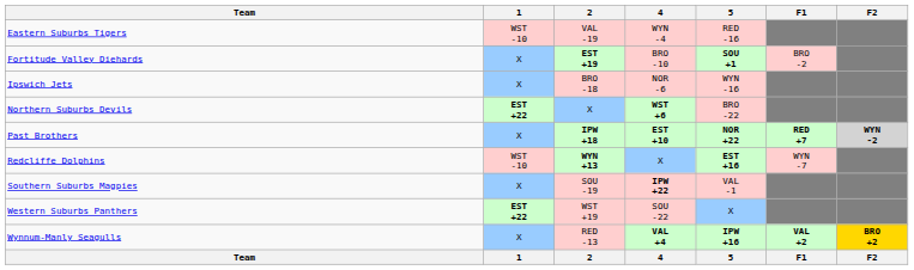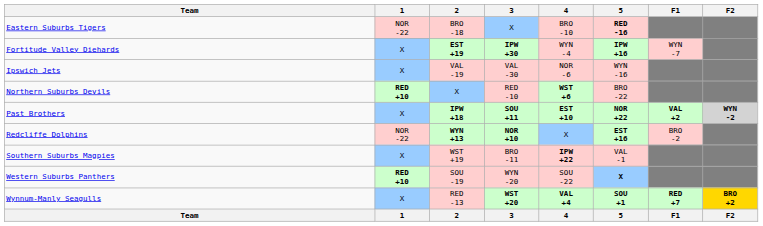 <table class="wikitable sortable" style="font-size:85%; text-align:center; width:70%">
 <tr>
 <th valign="middle">Team</th>
 <th>1</th>
 <th>2</th>
+<th>3</th>
 <th>4</th>
 <th>5</th>
 <th>F1</th>
 <th>F2</th>
 </tr>
 <tr>
 <td align="left"><a href='#'>Eastern Suburbs Tigers</a></td>
-<td style="background:#FFCFCF;">WST<br>-10</td>
-<td style="background:#FFCFCF;">VAL<br>-19</td>
-<td style="background:#FFCFCF;">WYN<br>-4</td>
-<td style="background:#FFCFCF;">RED<br>-16</td>
+<td style="background:#FFCFCF;">NOR<br>-22</td>
+<td style="background:#FFCFCF;">BRO<br>-18</td>
+<td style="background:#99ccff;">X</td>
+<td style="background:#FFCFCF;">BRO<br>-10</td>
+<td style="background:#FFCFCF;"><strong>RED<br>-16</strong></td>
 <td style="background:#808080;"></td>
 <td style="background:#808080;"></td>
 </tr>
 <tr>
 <td align="left"><a href='#'>Fortitude Valley Diehards</a></td>
 <td style="background:#99ccff;">X</td>
 <td style="background:#cfc;"><strong>EST</strong><br><strong>+19</strong></td>
-<td style="background:#FFCFCF;">BRO<br>-10</td>
-<td style="background:#cfc;"><strong>SOU</strong><br><strong>+1</strong></td>
-<td style="background:#FFCFCF;">BRO<br>-2</td>
+<td style="background:#cfc;"><strong>IPW</strong><br><strong>+30</strong></td>
+<td style="background:#FFCFCF;">WYN<br>-4</td>
+<td style="background:#cfc;"><strong>IPW</strong><br><strong>+16</strong></td>
+<td style="background:#FFCFCF;">WYN<br>-7</td>
 <td style="background:#808080;"></td>
 </tr>
 <tr>
 <td align="left"><a href='#'>Ipswich Jets</a></td>
 <td style="background:#99ccff;">X</td>
-<td style="background:#FFCFCF;">BRO<br>-18</td>
+<td style="background:#FFCFCF;">VAL<br>-19</td>
+<td style="background:#FFCFCF;">VAL<br>-30</td>
 <td style="background:#FFCFCF;">NOR<br>-6</td>
 <td style="background:#FFCFCF;">WYN<br>-16</td>
 <td style="background:#808080;"></td>
 <td style="background:#808080;"></td>
 </tr>
 <tr>
 <td align="left"><a href='#'>Northern Suburbs Devils</a></td>
-<td style="background:#cfc;"><strong>EST</strong><br><strong>+22</strong></td>
+<td style="background:#cfc;"><strong>RED</strong><br><strong>+10</strong></td>
 <td style="background:#99ccff;">X</td>
+<td style="background:#FFCFCF;">RED<br>-10</td>
 <td style="background:#cfc;"><strong>WST</strong><br><strong>+6</strong></td>
 <td style="background:#FFCFCF;">BRO<br>-22</td>
 <td style="background:#808080;"></td>
 <td style="background:#808080;"></td>
 </tr>
 <tr>
 <td align="left"><a href='#'>Past Brothers</a></td>
 <td style="background:#99ccff;">X</td>
 <td style="background:#cfc;"><strong>IPW</strong><br><strong>+18</strong></td>
+<td style="background:#cfc;"><strong>SOU</strong><br><strong>+11</strong></td>
 <td style="background:#cfc;"><strong>EST</strong><br><strong>+10</strong></td>
 <td style="background:#cfc;"><strong>NOR</strong><br><strong>+22</strong></td>
-<td style="background:#cfc;"><strong>RED</strong><br><strong>+7</strong></td>
+<td style="background:#cfc;"><strong>VAL</strong><br><strong>+2</strong></td>
 <td style="background:#D3D3D3;"><strong>WYN<br>-2</strong></td>
 </tr>
 <tr>
 <td align="left"><a href='#'>Redcliffe Dolphins</a></td>
-<td style="background:#FFCFCF;">WST<br>-10</td>
+<td style="background:#FFCFCF;">NOR<br>-22</td>
 <td style="background:#cfc;"><strong>WYN</strong><br><strong>+13</strong></td>
+<td style="background:#cfc;"><strong>NOR</strong><br><strong>+10</strong></td>
 <td style="background:#99ccff;">X</td>
 <td style="background:#cfc;"><strong>EST</strong><br><strong>+16</strong></td>
-<td style="background:#FFCFCF;">WYN<br>-7</td>
+<td style="background:#FFCFCF;">BRO<br>-2</td>
 <td style="background:#808080;"></td>
 </tr>
 <tr>
 <td align="left"><a href='#'>Southern Suburbs Magpies</a></td>
 <td style="background:#99ccff;">X</td>
-<td style="background:#FFCFCF;">SOU<br>-19</td>
+<td style="background:#FFCFCF;">WST<br>+19</td>
+<td style="background:#FFCFCF;">BRO<br>-11</td>
 <td style="background:#FFCFCF;"><strong>IPW</strong><br><strong>+22</strong></td>
 <td style="background:#FFCFCF;">VAL<br>-1</td>
 <td style="background:#808080;"></td>
 <td style="background:#808080;"></td>
 </tr>
 <tr>
 <td align="left"><a href='#'>Western Suburbs Panthers</a></td>
-<td style="background:#cfc;"><strong>EST</strong><br><strong>+22</strong></td>
-<td style="background:#FFCFCF;">WST<br>+19</td>
+<td style="background:#cfc;"><strong>RED</strong><br><strong>+10</strong></td>
+<td style="background:#FFCFCF;">SOU<br>-19</td>
+<td style="background:#FFCFCF;">WYN<br>-20</td>
 <td style="background:#FFCFCF;">SOU<br>-22</td>
-<td style="background:#99ccff;">X</td>
+<td style="background:#99ccff;"><strong>X</strong></td>
 <td style="background:#808080;"></td>
 <td style="background:#808080;"></td>
 </tr>
 <tr>
 <td align="left"><a href='#'>Wynnum-Manly Seagulls</a></td>
 <td style="background:#99ccff;">X</td>
 <td style="background:#FFCFCF;">RED<br>-13</td>
+<td style="background:#cfc;"><strong>WST</strong><br><strong>+20</strong></td>
 <td style="background:#cfc;"><strong>VAL</strong><br><strong>+4</strong></td>
-<td style="background:#cfc;"><strong>IPW</strong><br><strong>+16</strong></td>
-<td style="background:#cfc;"><strong>VAL</strong><br><strong>+2</strong></td>
+<td style="background:#cfc;"><strong>SOU</strong><br><strong>+1</strong></td>
+<td style="background:#cfc;"><strong>RED</strong><br><strong>+7</strong></td>
 <td style="background:#FFD700;"><strong>BRO</strong><br><strong>+2</strong></td>
 </tr>
 <tr valign="top">
 <th valign="middle">Team</th>
 <th>1</th>
 <th>2</th>
+<th>3</th>
 <th>4</th>
 <th>5</th>
 <th>F1</th>
 <th>F2</th>
 </tr>
 </table>
